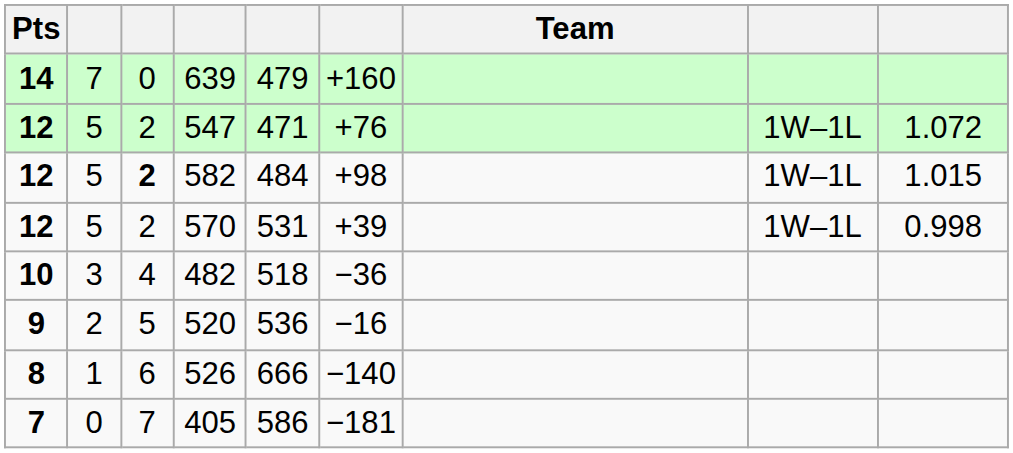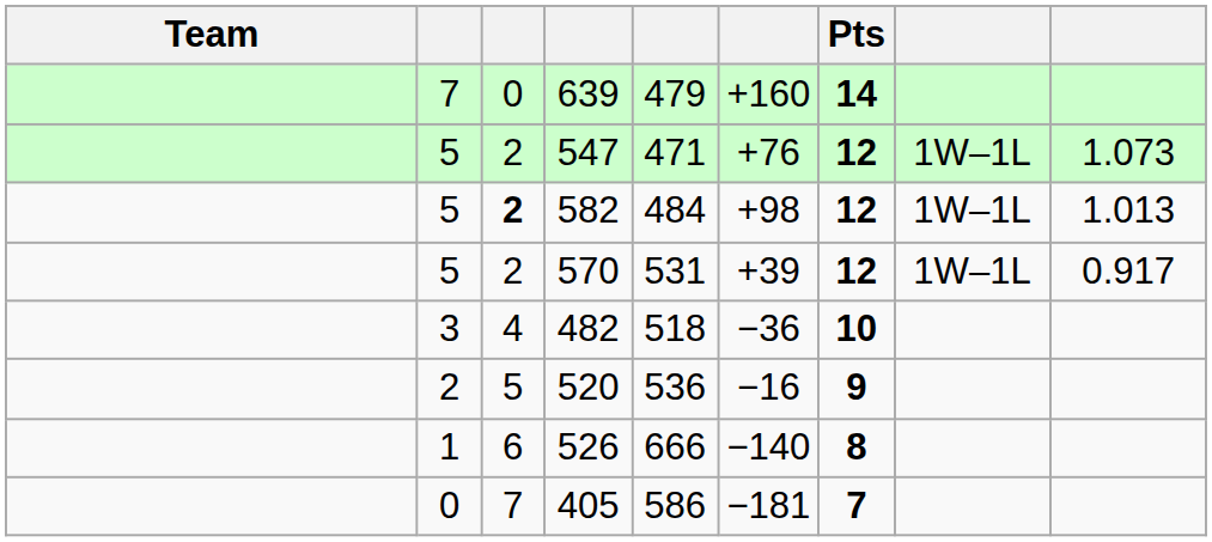 <table class="wikitable" style="text-align:center;">
 <tr>
-<th width=20>Pts</th>
+<th width=170>Team</th>
 <th width=20></th>
 <th width=20></th>
 <th width=30></th>
 <th width=30></th>
 <th width=30></th>
-<th width=170>Team</th>
+<th width=20>Pts</th>
 <th width=60></th>
 <th width=60></th>
 </tr>
 <tr style="background:#cfc;">
-<td><strong>14</strong></td>
+<td align=left></td>
 <td>7</td>
 <td>0</td>
 <td>639</td>
 <td>479</td>
 <td>+160</td>
-<td align=left></td>
+<td><strong>14</strong></td>
 <td></td>
 <td></td>
 </tr>
 <tr style="background:#cfc;">
-<td><strong>12</strong></td>
+<td align=left></td>
 <td>5</td>
 <td>2</td>
 <td>547</td>
 <td>471</td>
 <td>+76</td>
-<td align=left></td>
+<td><strong>12</strong></td>
 <td>1W–1L</td>
-<td>1.072</td>
+<td>1.073</td>
 </tr>
 <tr>
-<td><strong>12</strong></td>
+<td align=left></td>
 <td>5</td>
 <td><strong>2</strong></td>
 <td>582</td>
 <td>484</td>
 <td>+98</td>
-<td align=left></td>
+<td><strong>12</strong></td>
 <td>1W–1L</td>
-<td>1.015</td>
+<td>1.013</td>
 </tr>
 <tr>
-<td><strong>12</strong></td>
+<td align=left></td>
 <td>5</td>
 <td>2</td>
 <td>570</td>
 <td>531</td>
 <td>+39</td>
-<td align=left></td>
+<td><strong>12</strong></td>
 <td>1W–1L</td>
-<td>0.998</td>
+<td>0.917</td>
 </tr>
 <tr>
-<td><strong>10</strong></td>
+<td align=left></td>
 <td>3</td>
 <td>4</td>
 <td>482</td>
 <td>518</td>
 <td>−36</td>
-<td align=left></td>
+<td><strong>10</strong></td>
 <td></td>
 <td></td>
 </tr>
 <tr>
-<td><strong>9</strong></td>
+<td align=left></td>
 <td>2</td>
 <td>5</td>
 <td>520</td>
 <td>536</td>
 <td>−16</td>
-<td align=left></td>
+<td><strong>9</strong></td>
 <td></td>
 <td></td>
 </tr>
 <tr>
-<td><strong>8</strong></td>
+<td align=left></td>
 <td>1</td>
 <td>6</td>
 <td>526</td>
 <td>666</td>
 <td>−140</td>
-<td align=left></td>
+<td><strong>8</strong></td>
 <td></td>
 <td></td>
 </tr>
 <tr>
-<td><strong>7</strong></td>
+<td align=left></td>
 <td>0</td>
 <td>7</td>
 <td>405</td>
 <td>586</td>
 <td>−181</td>
-<td align=left></td>
+<td><strong>7</strong></td>
 <td></td>
 <td></td>
 </tr>
 </table>
